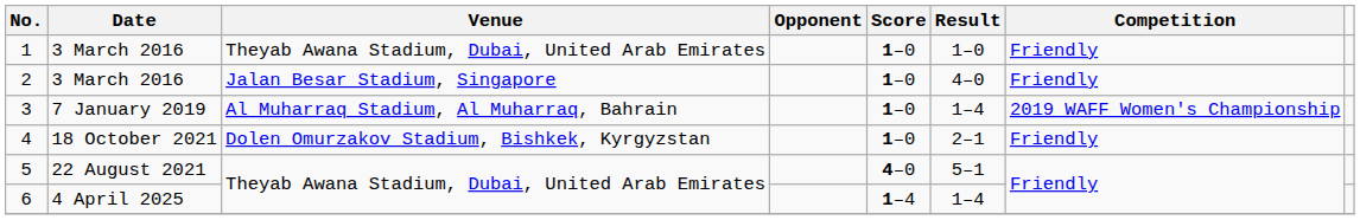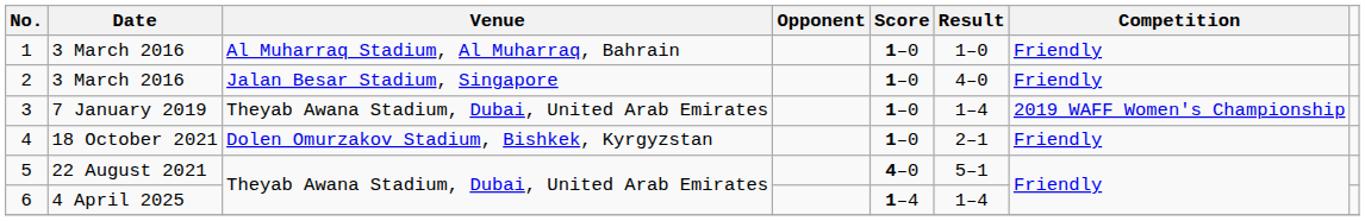 <table class="wikitable sortable">
 <tr>
 <th scope="col">No.</th>
 <th scope="col">Date</th>
 <th scope="col">Venue</th>
 <th scope="col">Opponent</th>
 <th scope="col">Score</th>
 <th scope="col">Result</th>
 <th scope="col">Competition</th>
 </tr>
 <tr>
 <td align=center>1</td>
 <td>3 March 2016</td>
-<td>Theyab Awana Stadium, <a href='#'>Dubai</a>, United Arab Emirates</td>
+<td><a href='#'>Al Muharraq Stadium</a>, <a href='#'>Al Muharraq</a>, Bahrain</td>
 <td></td>
 <td align=center><strong>1</strong>–0</td>
 <td align=center>1–0</td>
 <td><a href='#'>Friendly</a></td>
 <td align=center></td>
 </tr>
 <tr>
 <td align=center>2</td>
 <td>3 March 2016</td>
 <td><a href='#'>Jalan Besar Stadium</a>, <a href='#'>Singapore</a></td>
 <td></td>
 <td align=center><strong>1</strong>–0</td>
 <td align=center>4–0</td>
 <td><a href='#'>Friendly</a></td>
 <td align=center></td>
 </tr>
 <tr>
 <td align=center>3</td>
 <td>7 January 2019</td>
-<td><a href='#'>Al Muharraq Stadium</a>, <a href='#'>Al Muharraq</a>, Bahrain</td>
+<td>Theyab Awana Stadium, <a href='#'>Dubai</a>, United Arab Emirates</td>
 <td></td>
 <td align=center><strong>1</strong>–0</td>
 <td align=center>1–4</td>
 <td><a href='#'>2019 WAFF Women's Championship</a></td>
 <td align=center></td>
 </tr>
 <tr>
 <td align=center>4</td>
 <td>18 October 2021</td>
 <td><a href='#'>Dolen Omurzakov Stadium</a>, <a href='#'>Bishkek</a>, Kyrgyzstan</td>
 <td></td>
 <td align=center><strong>1</strong>–0</td>
 <td align=center>2–1</td>
 <td><a href='#'>Friendly</a></td>
 <td align=center></td>
 </tr>
 <tr>
 <td align=center>5</td>
 <td>22 August 2021</td>
 <td rowspan=2>Theyab Awana Stadium, <a href='#'>Dubai</a>, United Arab Emirates</td>
 <td></td>
 <td align=center><strong>4</strong>–0</td>
 <td align=center>5–1</td>
 <td rowspan=2><a href='#'>Friendly</a></td>
 <td align=center></td>
 </tr>
 <tr>
 <td align=center>6</td>
 <td>4 April 2025</td>
 <td></td>
 <td align=center><strong>1</strong>–4</td>
 <td align=center>1–4</td>
 <td align=center></td>
 </tr>
 <tr>
 </tr>
 </table>
